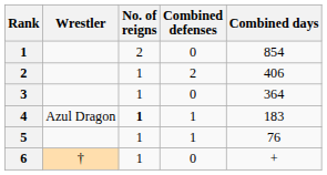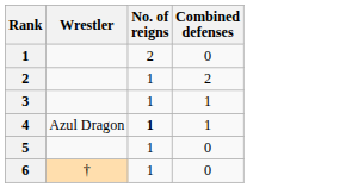 <table class="wikitable sortable" style="text-align: center">
 <tr>
 <th>Rank</th>
 <th>Wrestler</th>
 <th>No. of<br>reigns</th>
 <th>Combined <br>defenses</th>
-<th>Combined days</th>
 </tr>
 <tr>
 <th>1</th>
 <td></td>
 <td>2</td>
 <td>0</td>
-<td>854</td>
 </tr>
 <tr>
 <th>2</th>
 <td></td>
 <td>1</td>
 <td>2</td>
-<td>406</td>
 </tr>
 <tr>
 <th>3</th>
 <td></td>
 <td>1</td>
-<td>0</td>
-<td>364</td>
+<td>1</td>
 </tr>
 <tr>
 <th>4</th>
 <td>Azul Dragon</td>
 <td><strong>1</strong></td>
 <td>1</td>
-<td>183</td>
 </tr>
 <tr>
 <th>5</th>
 <td></td>
 <td>1</td>
-<td>1</td>
-<td>76</td>
+<td>0</td>
 </tr>
 <tr>
 <th>6</th>
 <td style="background: #ffdead;"> †</td>
 <td>1</td>
 <td>0</td>
-<td>+</td>
 </tr>
 </table>
